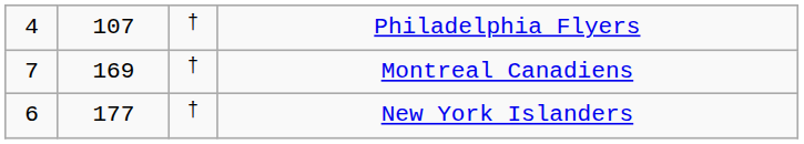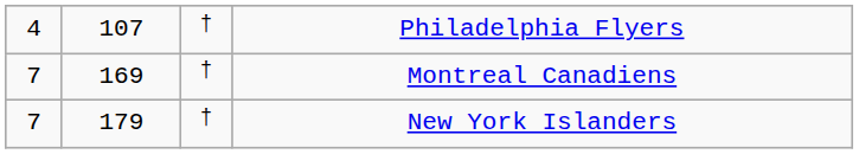 <table class="wikitable sortable" width="50%">
 <tr align="center" bgcolor="">
 <td>4</td>
 <td>107</td>
 <td> <sup>†</sup></td>
 <td><a href='#'>Philadelphia Flyers</a></td>
 </tr>
 <tr align="center" bgcolor="">
 <td>7</td>
 <td>169</td>
 <td> <sup>†</sup></td>
 <td><a href='#'>Montreal Canadiens</a></td>
 </tr>
 <tr align="center" bgcolor="">
-<td>6</td>
-<td>177</td>
+<td>7</td>
+<td>179</td>
 <td> <sup>†</sup></td>
 <td><a href='#'>New York Islanders</a></td>
 </tr>
 </table>
